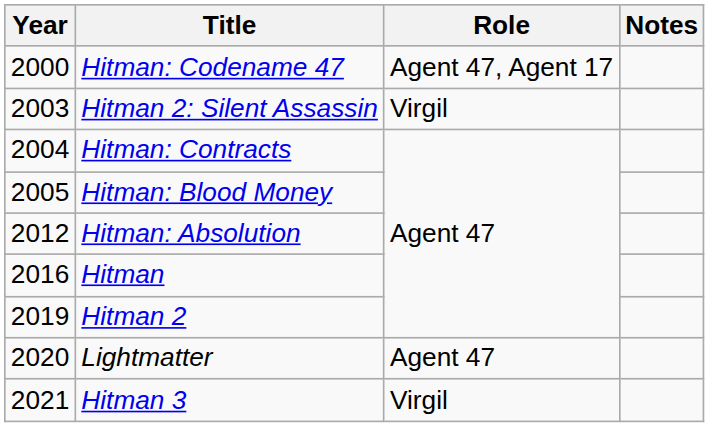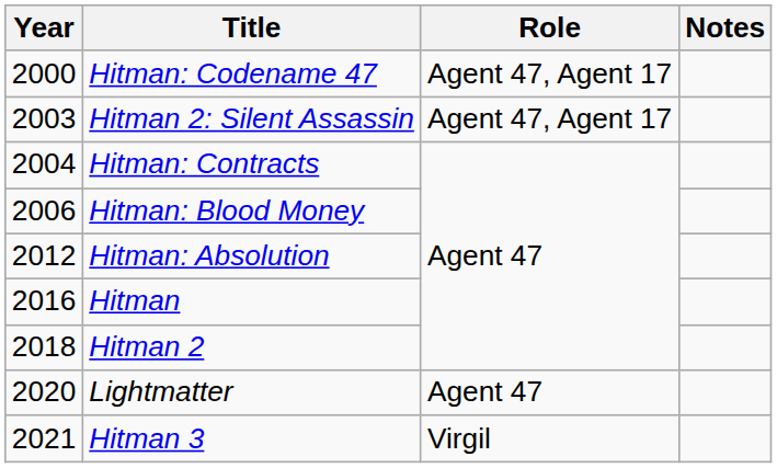 <table class="wikitable sortable">
 <tr>
 <th>Year</th>
 <th>Title</th>
 <th>Role</th>
 <th class="unsortable">Notes</th>
 </tr>
 <tr>
 <td>2000</td>
 <td><em><a href='#'>Hitman: Codename 47</a></em></td>
 <td>Agent 47, Agent 17</td>
 <td></td>
 </tr>
 <tr>
 <td>2003</td>
 <td><em><a href='#'>Hitman 2: Silent Assassin</a></em></td>
-<td>Virgil</td>
+<td>Agent 47, Agent 17</td>
 <td></td>
 </tr>
 <tr>
 <td>2004</td>
 <td><em><a href='#'>Hitman: Contracts</a></em></td>
 <td rowspan="5">Agent 47</td>
 <td></td>
 </tr>
 <tr>
-<td>2005</td>
+<td>2006</td>
 <td><em><a href='#'>Hitman: Blood Money</a></em></td>
 <td></td>
 </tr>
 <tr>
 <td>2012</td>
 <td><em><a href='#'>Hitman: Absolution</a></em></td>
 <td></td>
 </tr>
 <tr>
 <td>2016</td>
 <td><em><a href='#'>Hitman</a></em></td>
 <td></td>
 </tr>
 <tr>
-<td>2019</td>
+<td>2018</td>
 <td><em><a href='#'>Hitman 2</a></em></td>
 <td></td>
 </tr>
 <tr>
 <td>2020</td>
 <td><em>Lightmatter</em></td>
 <td>Agent 47</td>
 <td></td>
 </tr>
 <tr>
 <td>2021</td>
 <td><em><a href='#'>Hitman 3</a></em></td>
 <td>Virgil</td>
 <td></td>
 </tr>
 </table>
